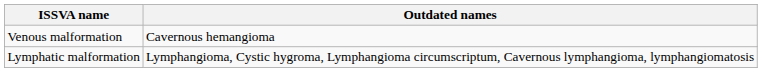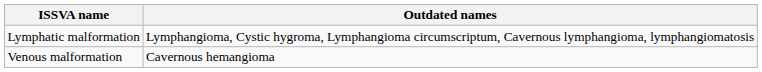 <table class="wikitable">
 <tr>
 <th>ISSVA name</th>
 <th>Outdated names</th>
 </tr>
 <tr>
+<td>Lymphatic malformation</td>
+<td>Lymphangioma, Cystic hygroma, Lymphangioma circumscriptum, Cavernous lymphangioma, lymphangiomatosis</td>
+</tr>
+<tr>
 <td>Venous malformation</td>
 <td>Cavernous hemangioma</td>
 </tr>
-<tr>
-<td>Lymphatic malformation</td>
-<td>Lymphangioma, Cystic hygroma, Lymphangioma circumscriptum, Cavernous lymphangioma, lymphangiomatosis</td>
-</tr>
 </table>
